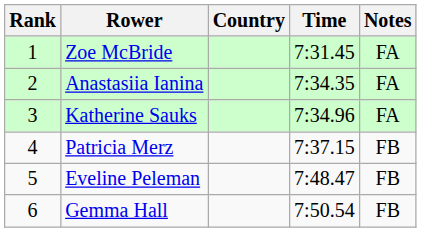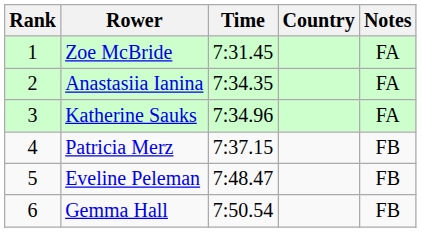 <table class="wikitable" style="text-align:center">
 <tr>
 <th>Rank</th>
 <th>Rower</th>
+<th>Time</th>
 <th>Country</th>
-<th>Time</th>
 <th>Notes</th>
 </tr>
 <tr bgcolor=ccffcc>
 <td>1</td>
 <td align="left"><a href='#'>Zoe McBride</a></td>
+<td>7:31.45</td>
 <td align="left"></td>
-<td>7:31.45</td>
 <td>FA</td>
 </tr>
 <tr bgcolor=ccffcc>
 <td>2</td>
 <td align="left"><a href='#'>Anastasiia Ianina</a></td>
+<td>7:34.35</td>
 <td align="left"></td>
-<td>7:34.35</td>
 <td>FA</td>
 </tr>
 <tr bgcolor=ccffcc>
 <td>3</td>
 <td align="left"><a href='#'>Katherine Sauks</a></td>
+<td>7:34.96</td>
 <td align="left"></td>
-<td>7:34.96</td>
 <td>FA</td>
 </tr>
 <tr>
 <td>4</td>
 <td align="left"><a href='#'>Patricia Merz</a></td>
+<td>7:37.15</td>
 <td align="left"></td>
-<td>7:37.15</td>
 <td>FB</td>
 </tr>
 <tr>
 <td>5</td>
 <td align="left"><a href='#'>Eveline Peleman</a></td>
+<td>7:48.47</td>
 <td align="left"></td>
-<td>7:48.47</td>
 <td>FB</td>
 </tr>
 <tr>
 <td>6</td>
 <td align="left"><a href='#'>Gemma Hall</a></td>
+<td>7:50.54</td>
 <td align="left"></td>
-<td>7:50.54</td>
 <td>FB</td>
 </tr>
 </table>
